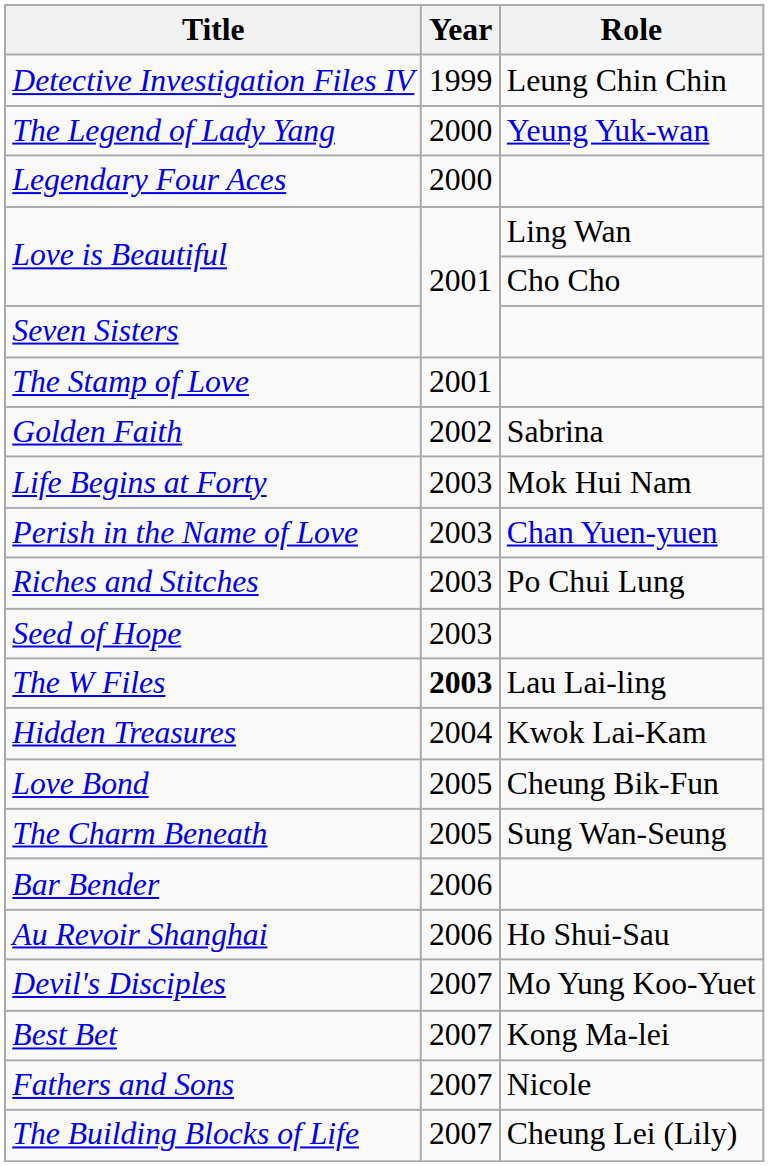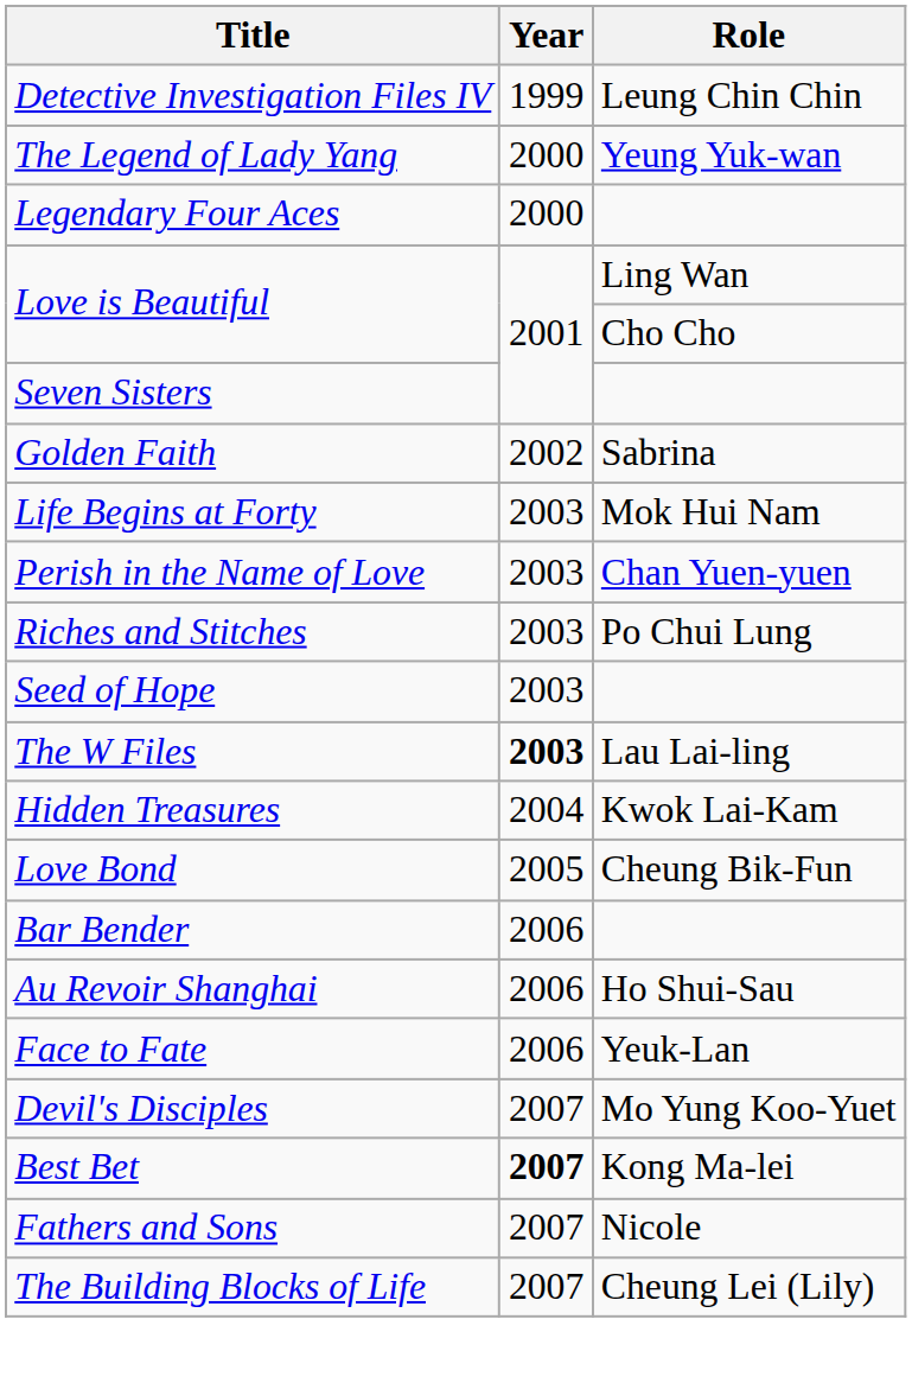 <table class="wikitable sortable">
 <tr>
 <th>Title</th>
 <th>Year</th>
 <th>Role</th>
 </tr>
 <tr>
 <td><em><a href='#'>Detective Investigation Files IV</a></em></td>
 <td>1999</td>
 <td>Leung Chin Chin</td>
 </tr>
 <tr>
 <td><em><a href='#'>The Legend of Lady Yang</a></em></td>
 <td>2000</td>
 <td><a href='#'>Yeung Yuk-wan</a></td>
 </tr>
 <tr>
 <td><em><a href='#'>Legendary Four Aces</a></em></td>
 <td>2000</td>
 <td></td>
 </tr>
 <tr>
 <td rowspan="2"><em><a href='#'>Love is Beautiful</a></em></td>
 <td rowspan="3">2001</td>
 <td>Ling Wan</td>
 </tr>
 <tr>
 <td>Cho Cho</td>
 </tr>
 <tr>
 <td><em><a href='#'>Seven Sisters</a></em></td>
-<td></td>
-</tr>
-<tr>
-<td><em><a href='#'>The Stamp of Love</a></em></td>
-<td>2001</td>
 <td></td>
 </tr>
 <tr>
 <td><em><a href='#'>Golden Faith</a></em></td>
 <td>2002</td>
 <td>Sabrina</td>
 </tr>
 <tr>
 <td><em><a href='#'>Life Begins at Forty</a></em></td>
 <td>2003</td>
 <td>Mok Hui Nam</td>
 </tr>
 <tr>
 <td><em><a href='#'>Perish in the Name of Love</a></em></td>
 <td>2003</td>
 <td><a href='#'>Chan Yuen-yuen</a></td>
 </tr>
 <tr>
 <td><em><a href='#'>Riches and Stitches</a></em></td>
 <td>2003</td>
 <td>Po Chui Lung</td>
 </tr>
 <tr>
 <td><em><a href='#'>Seed of Hope</a></em></td>
 <td>2003</td>
 <td></td>
 </tr>
 <tr>
 <td><em><a href='#'>The W Files</a></em></td>
 <td><strong>2003</strong></td>
 <td>Lau Lai-ling</td>
 </tr>
 <tr>
 <td><em><a href='#'>Hidden Treasures</a></em></td>
 <td>2004</td>
 <td>Kwok Lai-Kam</td>
 </tr>
 <tr>
 <td><em><a href='#'>Love Bond</a></em></td>
 <td>2005</td>
 <td>Cheung Bik-Fun</td>
 </tr>
 <tr>
-<td><em><a href='#'>The Charm Beneath</a></em></td>
-<td>2005</td>
-<td>Sung Wan-Seung</td>
-</tr>
-<tr>
 <td><em><a href='#'>Bar Bender</a></em></td>
 <td>2006</td>
 <td></td>
 </tr>
 <tr>
 <td><em><a href='#'>Au Revoir Shanghai</a></em></td>
 <td>2006</td>
 <td>Ho Shui-Sau</td>
 </tr>
 <tr>
+<td><em><a href='#'>Face to Fate</a></em></td>
+<td>2006</td>
+<td>Yeuk-Lan</td>
+</tr>
+<tr>
 <td><em><a href='#'>Devil's Disciples</a></em></td>
 <td>2007</td>
 <td>Mo Yung Koo-Yuet</td>
 </tr>
 <tr>
 <td><em><a href='#'>Best Bet</a></em></td>
-<td>2007</td>
+<td><strong>2007</strong></td>
 <td>Kong Ma-lei</td>
 </tr>
 <tr>
 <td><em><a href='#'>Fathers and Sons</a></em></td>
 <td>2007</td>
 <td>Nicole</td>
 </tr>
 <tr>
 <td><em><a href='#'>The Building Blocks of Life</a></em></td>
 <td>2007</td>
 <td>Cheung Lei (Lily)</td>
 </tr>
 </table>
